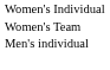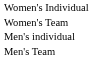 <table>
 <tr>
 <td>Women's Individual</td>
 <td></td>
 <td></td>
 <td><br></td>
 </tr>
 <tr>
 <td>Women's Team</td>
 <td></td>
 <td></td>
 <td><br></td>
 </tr>
 <tr>
 <td>Men's individual</td>
 <td></td>
 <td></td>
 <td><br></td>
 </tr>
 <tr>
+<td>Men's Team</td>
+<td></td>
+<td></td>
+<td><br></td>
+</tr>
+<tr>
 </tr>
 </table>
